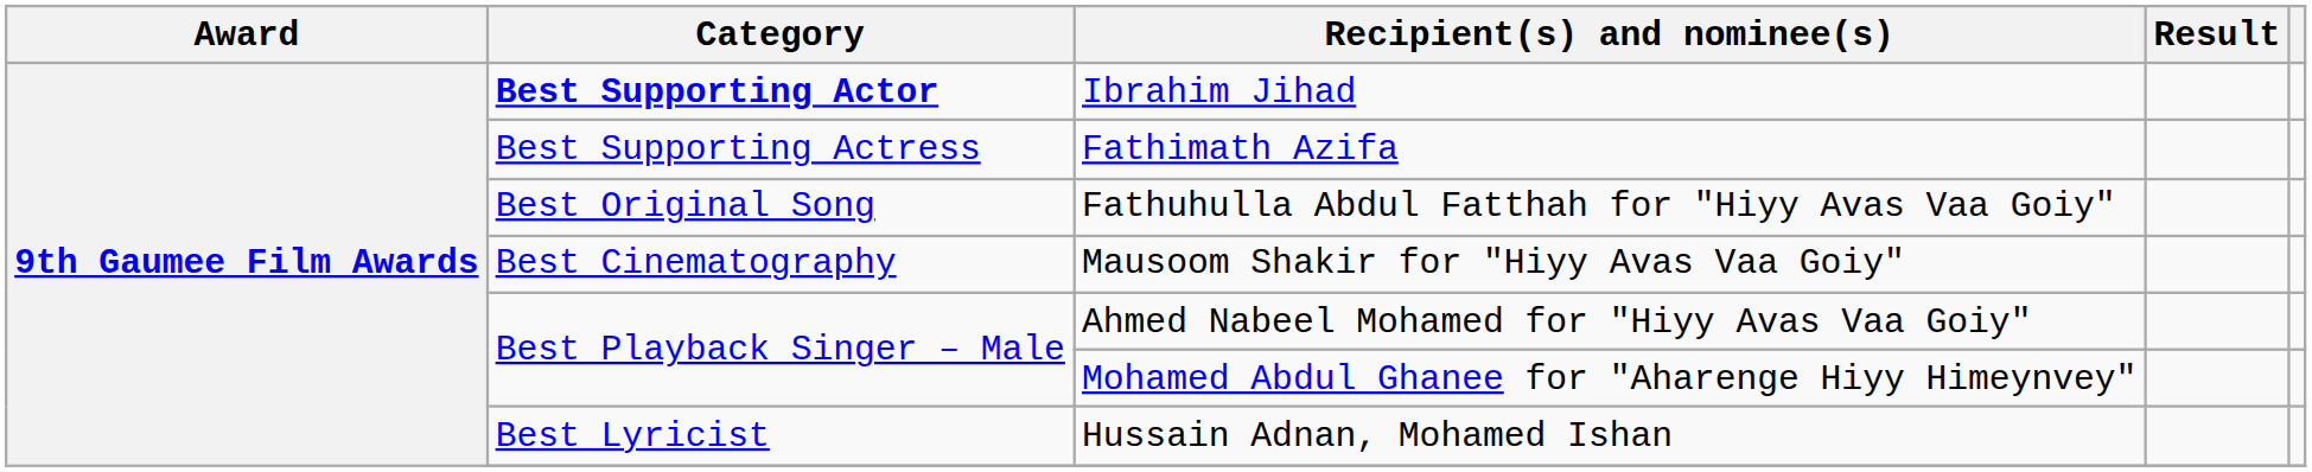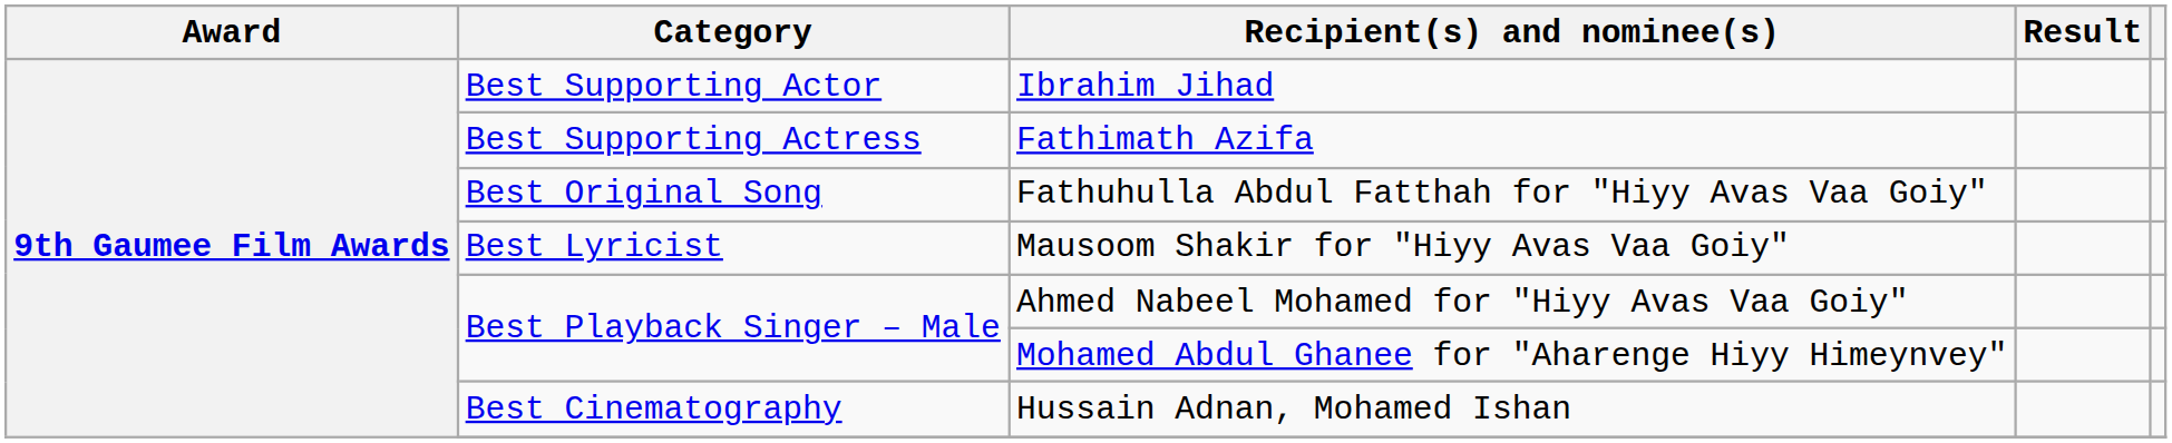 <table class="wikitable plainrowheaders sortable">
 <tr>
 <th scope="col">Award</th>
 <th scope="col">Category</th>
 <th scope="col">Recipient(s) and nominee(s)</th>
 <th scope="col">Result</th>
 <th scope="col" class="unsortable"></th>
 </tr>
 <tr>
 <th scope="row" rowspan="13"><a href='#'>9th Gaumee Film Awards</a></th>
-<td><strong><a href='#'>Best Supporting Actor</a></strong></td>
+<td><a href='#'>Best Supporting Actor</a></td>
 <td><a href='#'>Ibrahim Jihad</a></td>
 <td></td>
 <td style="text-align:center;"></td>
 </tr>
 <tr>
 <td><a href='#'>Best Supporting Actress</a></td>
 <td><a href='#'>Fathimath Azifa</a></td>
 <td></td>
 <td style="text-align:center;"></td>
 </tr>
 <tr>
 <td><a href='#'>Best Original Song</a></td>
 <td>Fathuhulla Abdul Fatthah for "Hiyy Avas Vaa Goiy"</td>
 <td></td>
 <td style="text-align:center;"></td>
 </tr>
 <tr>
-<td><a href='#'>Best Cinematography</a></td>
+<td><a href='#'>Best Lyricist</a></td>
 <td>Mausoom Shakir for "Hiyy Avas Vaa Goiy"</td>
 <td></td>
 <td style="text-align:center;"></td>
 </tr>
 <tr>
 <td rowspan="2"><a href='#'>Best Playback Singer – Male</a></td>
 <td>Ahmed Nabeel Mohamed for "Hiyy Avas Vaa Goiy"</td>
 <td></td>
 <td style="text-align:center;"></td>
 </tr>
 <tr>
 <td><a href='#'>Mohamed Abdul Ghanee</a> for "Aharenge Hiyy Himeynvey"</td>
 <td></td>
 <td style="text-align:center;"></td>
 </tr>
 <tr>
-<td><a href='#'>Best Lyricist</a></td>
+<td><a href='#'>Best Cinematography</a></td>
 <td>Hussain Adnan, Mohamed Ishan</td>
 <td></td>
 <td style="text-align:center;"></td>
 </tr>
 <tr>
 </tr>
 </table>
